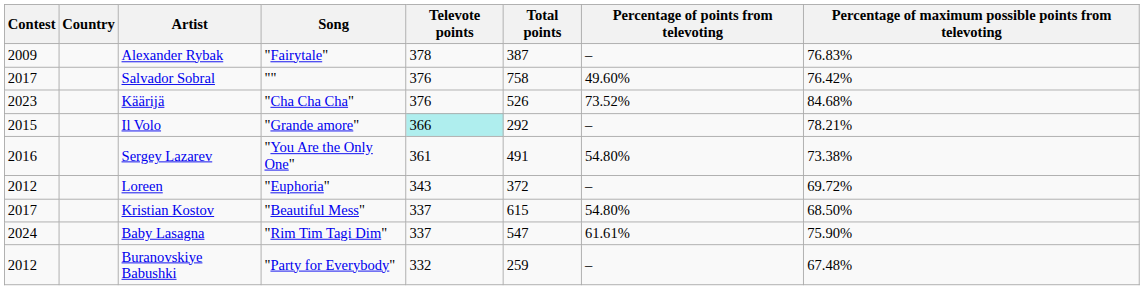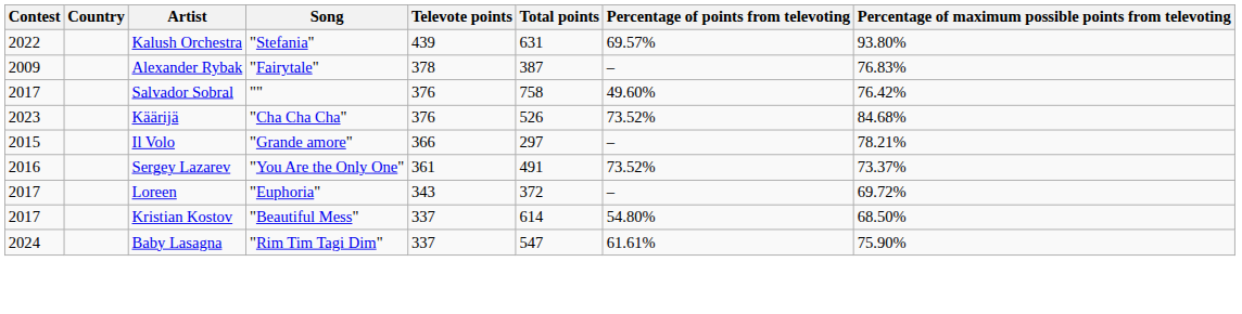 <table class="wikitable sortable">
 <tr>
 <th scope="col">Contest</th>
 <th scope="col">Country</th>
 <th scope="col">Artist</th>
 <th scope="col">Song</th>
 <th scope="col">Televote points</th>
 <th scope="col">Total points</th>
 <th scope="col">Percentage of points from televoting</th>
 <th>Percentage of maximum possible points from televoting</th>
+</tr>
+<tr>
+<td>2022</td>
+<td></td>
+<td><a href='#'>Kalush Orchestra</a></td>
+<td>"<a href='#'>Stefania</a>"</td>
+<td>439</td>
+<td>631</td>
+<td>69.57%</td>
+<td>93.80%</td>
 </tr>
 <tr>
 <td>2009</td>
 <td></td>
 <td><a href='#'>Alexander Rybak</a></td>
 <td>"<a href='#'>Fairytale</a>"</td>
 <td>378</td>
 <td>387</td>
 <td>–</td>
 <td>76.83%</td>
 </tr>
 <tr>
 <td>2017</td>
 <td></td>
 <td><a href='#'>Salvador Sobral</a></td>
 <td>""</td>
 <td>376</td>
 <td>758</td>
 <td>49.60%</td>
 <td>76.42%</td>
 </tr>
 <tr>
 <td>2023</td>
 <td></td>
 <td><a href='#'>Käärijä</a></td>
 <td>"<a href='#'>Cha Cha Cha</a>"</td>
 <td>376</td>
 <td>526</td>
 <td>73.52%</td>
 <td>84.68%</td>
 </tr>
 <tr>
 <td>2015</td>
 <td></td>
 <td><a href='#'>Il Volo</a></td>
 <td>"<a href='#'>Grande amore</a>"</td>
-<td style="background: paleturquoise;">366</td>
-<td>292</td>
+<td>366</td>
+<td>297</td>
 <td>–</td>
 <td>78.21%</td>
 </tr>
 <tr>
 <td>2016</td>
 <td></td>
 <td><a href='#'>Sergey Lazarev</a></td>
 <td>"<a href='#'>You Are the Only One</a>"</td>
 <td>361</td>
 <td>491</td>
-<td>54.80%</td>
-<td>73.38%</td>
+<td>73.52%</td>
+<td>73.37%</td>
 </tr>
 <tr>
-<td>2012</td>
+<td>2017</td>
 <td></td>
 <td><a href='#'>Loreen</a></td>
 <td>"<a href='#'>Euphoria</a>"</td>
 <td>343</td>
 <td>372</td>
 <td>–</td>
 <td>69.72%</td>
 </tr>
 <tr>
 <td>2017</td>
 <td></td>
 <td><a href='#'>Kristian Kostov</a></td>
 <td>"<a href='#'>Beautiful Mess</a>"</td>
 <td>337</td>
-<td>615</td>
+<td>614</td>
 <td>54.80%</td>
 <td>68.50%</td>
 </tr>
 <tr>
 <td>2024</td>
 <td></td>
 <td><a href='#'>Baby Lasagna</a></td>
 <td>"<a href='#'>Rim Tim Tagi Dim</a>"</td>
 <td>337</td>
 <td>547</td>
 <td>61.61%</td>
 <td>75.90%</td>
 </tr>
-<tr>
-<td>2012</td>
-<td></td>
-<td><a href='#'>Buranovskiye Babushki</a></td>
-<td>"<a href='#'>Party for Everybody</a>"</td>
-<td>332</td>
-<td>259</td>
-<td>–</td>
-<td>67.48%</td>
-</tr>
 </table>
